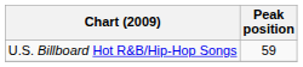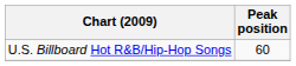 <table class="wikitable">
 <tr>
 <th align="center">Chart (2009)</th>
 <th align="center">Peak<br>position</th>
 </tr>
 <tr>
 <td>U.S. <em>Billboard</em> <a href='#'>Hot R&B/Hip-Hop Songs</a></td>
-<td align="center">59</td>
+<td align="center">60</td>
 </tr>
 <tr>
 </tr>
 </table>
